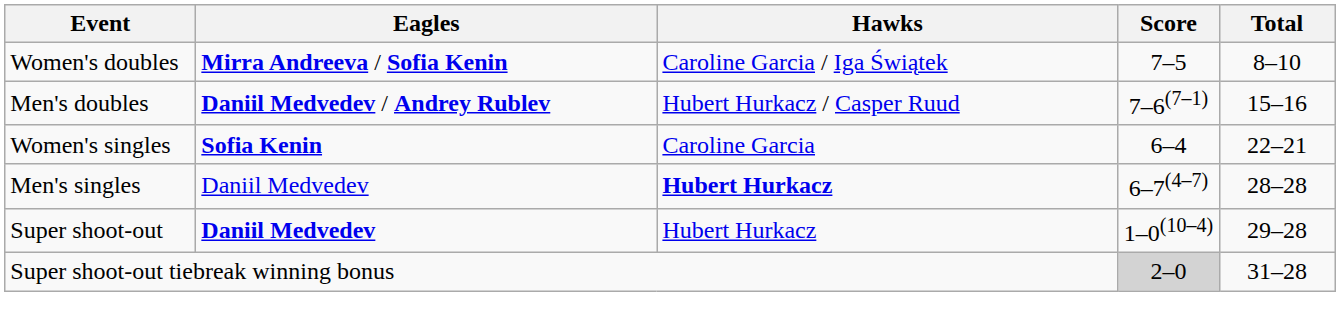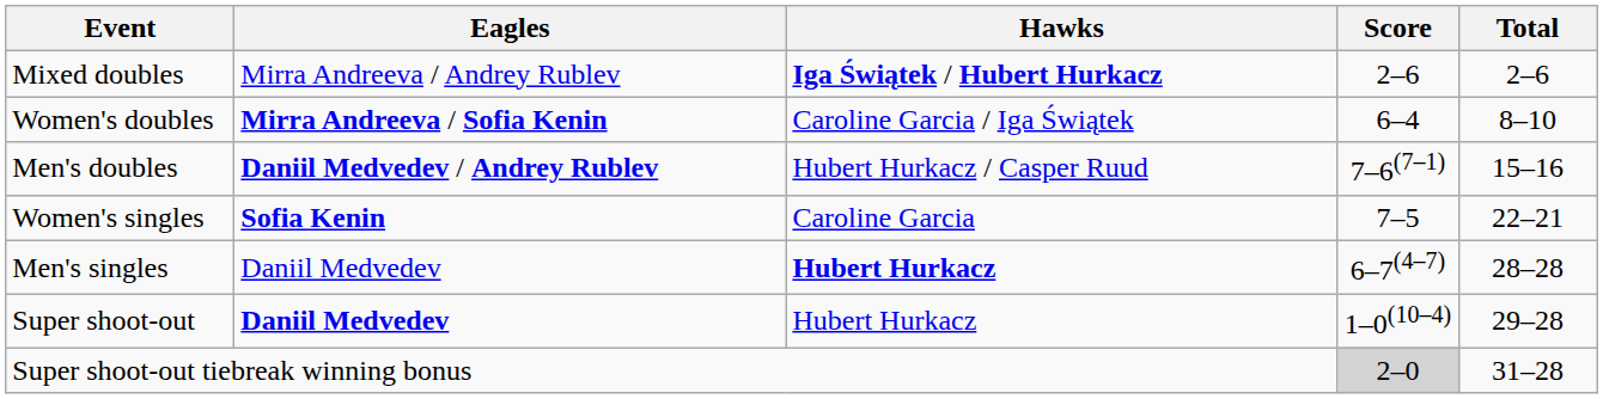 <table class="wikitable nowrap">
 <tr>
 <th width=120>Event</th>
 <th width=300>Eagles</th>
 <th width=300>Hawks</th>
 <th width=60>Score</th>
 <th width=70>Total</th>
 </tr>
 <tr>
+<td>Mixed doubles</td>
+<td> <a href='#'>Mirra Andreeva</a> /  <a href='#'>Andrey Rublev</a></td>
+<td><strong> <a href='#'>Iga Świątek</a></strong> / <strong> <a href='#'>Hubert Hurkacz</a></strong></td>
+<td align="center">2–6</td>
+<td align="center">2–6</td>
+</tr>
+<tr>
 <td>Women's doubles</td>
 <td><strong> <a href='#'>Mirra Andreeva</a></strong> / <strong> <a href='#'>Sofia Kenin</a></strong></td>
 <td> <a href='#'>Caroline Garcia</a> /  <a href='#'>Iga Świątek</a></td>
-<td align="center">7–5</td>
+<td align="center">6–4</td>
 <td align="center">8–10</td>
 </tr>
 <tr>
 <td>Men's doubles</td>
 <td><strong> <a href='#'>Daniil Medvedev</a></strong> / <strong> <a href='#'>Andrey Rublev</a></strong></td>
 <td> <a href='#'>Hubert Hurkacz</a> /  <a href='#'>Casper Ruud</a></td>
 <td align="center">7–6<sup>(7–1)</sup></td>
 <td align="center">15–16</td>
 </tr>
 <tr>
 <td>Women's singles</td>
 <td><strong> <a href='#'>Sofia Kenin</a></strong></td>
 <td> <a href='#'>Caroline Garcia</a></td>
-<td align="center">6–4</td>
+<td align="center">7–5</td>
 <td align="center">22–21</td>
 </tr>
 <tr>
 <td>Men's singles</td>
 <td> <a href='#'>Daniil Medvedev</a></td>
 <td><strong> <a href='#'>Hubert Hurkacz</a></strong></td>
 <td align="center">6–7<sup>(4–7)</sup></td>
 <td align="center">28–28</td>
 </tr>
 <tr>
 <td>Super shoot-out</td>
 <td><strong> <a href='#'>Daniil Medvedev</a></strong></td>
 <td> <a href='#'>Hubert Hurkacz</a></td>
 <td align="center">1–0<sup>(10–4)</sup></td>
 <td align="center">29–28</td>
 </tr>
 <tr>
 <td colspan=3>Super shoot-out tiebreak winning bonus</td>
 <td align="center" style="background: lightgrey;">2–0</td>
 <td align="center">31–28</td>
 </tr>
 </table>
